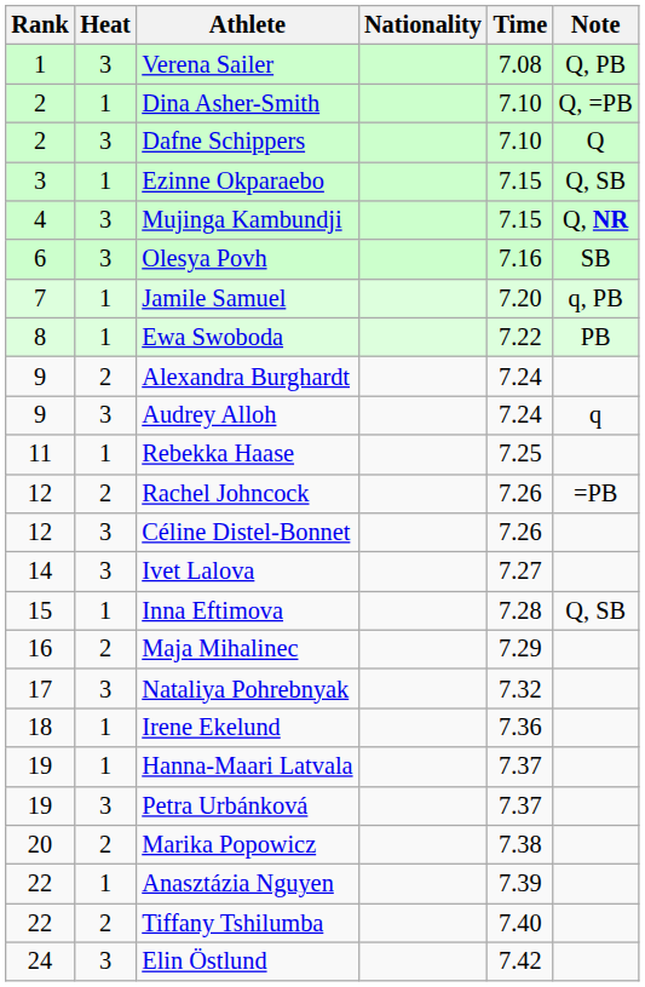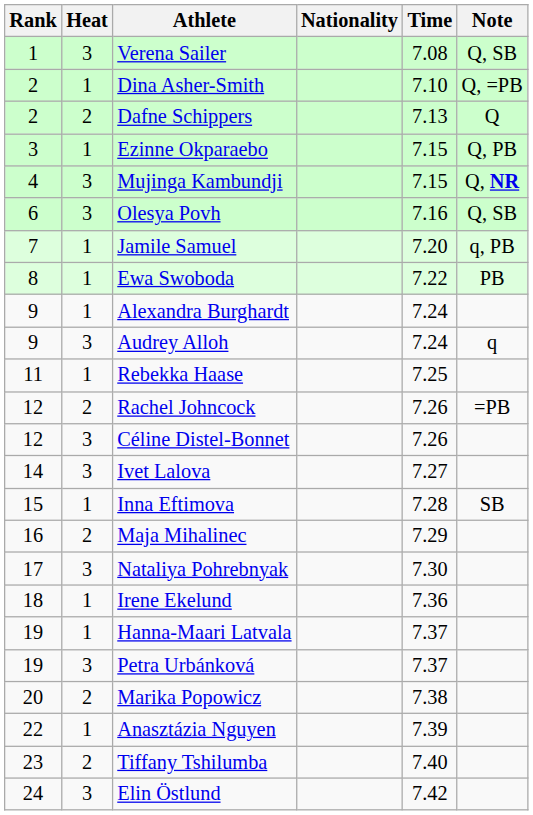 <table class="wikitable sortable" style="text-align:center">
 <tr>
 <th>Rank</th>
 <th>Heat</th>
 <th>Athlete</th>
 <th>Nationality</th>
 <th>Time</th>
 <th>Note</th>
 </tr>
 <tr bgcolor=ccffcc>
 <td>1</td>
 <td>3</td>
 <td align=left><a href='#'>Verena Sailer</a></td>
 <td align=left></td>
 <td>7.08</td>
-<td>Q, PB</td>
+<td>Q, SB</td>
 </tr>
 <tr bgcolor=ccffcc>
 <td>2</td>
 <td>1</td>
 <td align=left><a href='#'>Dina Asher-Smith</a></td>
 <td align=left></td>
 <td>7.10</td>
 <td>Q, =PB</td>
 </tr>
 <tr bgcolor=ccffcc>
 <td>2</td>
-<td>3</td>
+<td>2</td>
 <td align=left><a href='#'>Dafne Schippers</a></td>
 <td align=left></td>
-<td>7.10</td>
+<td>7.13</td>
 <td>Q</td>
 </tr>
 <tr bgcolor=ccffcc>
 <td>3</td>
 <td>1</td>
 <td align=left><a href='#'>Ezinne Okparaebo</a></td>
 <td align=left></td>
 <td>7.15</td>
-<td>Q, SB</td>
+<td>Q, PB</td>
 </tr>
 <tr bgcolor=ccffcc>
 <td>4</td>
 <td>3</td>
 <td align=left><a href='#'>Mujinga Kambundji</a></td>
 <td align=left></td>
 <td>7.15</td>
 <td>Q, <strong><a href='#'>NR</a></strong></td>
 </tr>
 <tr bgcolor=ccffcc>
 <td>6</td>
 <td>3</td>
 <td align=left><a href='#'>Olesya Povh</a></td>
 <td align=left></td>
 <td>7.16</td>
-<td>SB</td>
+<td>Q, SB</td>
 </tr>
 <tr bgcolor=ddffdd>
 <td>7</td>
 <td>1</td>
 <td align=left><a href='#'>Jamile Samuel</a></td>
 <td align=left></td>
 <td>7.20</td>
 <td>q, PB</td>
 </tr>
 <tr bgcolor=ddffdd>
 <td>8</td>
 <td>1</td>
 <td align=left><a href='#'>Ewa Swoboda</a></td>
 <td align=left></td>
 <td>7.22</td>
 <td>PB</td>
 </tr>
 <tr>
 <td>9</td>
-<td>2</td>
+<td>1</td>
 <td align=left><a href='#'>Alexandra Burghardt</a></td>
 <td align=left></td>
 <td>7.24</td>
 <td></td>
 </tr>
 <tr>
 <td>9</td>
 <td>3</td>
 <td align=left><a href='#'>Audrey Alloh</a></td>
 <td align=left></td>
 <td>7.24</td>
 <td>q</td>
 </tr>
 <tr>
 <td>11</td>
 <td>1</td>
 <td align=left><a href='#'>Rebekka Haase</a></td>
 <td align=left></td>
 <td>7.25</td>
 <td></td>
 </tr>
 <tr>
 <td>12</td>
 <td>2</td>
 <td align=left><a href='#'>Rachel Johncock</a></td>
 <td align=left></td>
 <td>7.26</td>
 <td>=PB</td>
 </tr>
 <tr>
 <td>12</td>
 <td>3</td>
 <td align=left><a href='#'>Céline Distel-Bonnet</a></td>
 <td align=left></td>
 <td>7.26</td>
 <td></td>
 </tr>
 <tr>
 <td>14</td>
 <td>3</td>
 <td align=left><a href='#'>Ivet Lalova</a></td>
 <td align=left></td>
 <td>7.27</td>
 <td></td>
 </tr>
 <tr>
 <td>15</td>
 <td>1</td>
 <td align=left><a href='#'>Inna Eftimova</a></td>
 <td align=left></td>
 <td>7.28</td>
-<td>Q, SB</td>
+<td>SB</td>
 </tr>
 <tr>
 <td>16</td>
 <td>2</td>
 <td align=left><a href='#'>Maja Mihalinec</a></td>
 <td align=left></td>
 <td>7.29</td>
 <td></td>
 </tr>
 <tr>
 <td>17</td>
 <td>3</td>
 <td align=left><a href='#'>Nataliya Pohrebnyak</a></td>
 <td align=left></td>
-<td>7.32</td>
+<td>7.30</td>
 <td></td>
 </tr>
 <tr>
 <td>18</td>
 <td>1</td>
 <td align=left><a href='#'>Irene Ekelund</a></td>
 <td align=left></td>
 <td>7.36</td>
 <td></td>
 </tr>
 <tr>
 <td>19</td>
 <td>1</td>
 <td align=left><a href='#'>Hanna-Maari Latvala</a></td>
 <td align=left></td>
 <td>7.37</td>
 <td></td>
 </tr>
 <tr>
 <td>19</td>
 <td>3</td>
 <td align=left><a href='#'>Petra Urbánková</a></td>
 <td align=left></td>
 <td>7.37</td>
 <td></td>
 </tr>
 <tr>
 <td>20</td>
 <td>2</td>
 <td align=left><a href='#'>Marika Popowicz</a></td>
 <td align=left></td>
 <td>7.38</td>
 <td></td>
 </tr>
 <tr>
 <td>22</td>
 <td>1</td>
 <td align=left><a href='#'>Anasztázia Nguyen</a></td>
 <td align=left></td>
 <td>7.39</td>
 <td></td>
 </tr>
 <tr>
-<td>22</td>
+<td>23</td>
 <td>2</td>
 <td align=left><a href='#'>Tiffany Tshilumba</a></td>
 <td align=left></td>
 <td>7.40</td>
 <td></td>
 </tr>
 <tr>
 <td>24</td>
 <td>3</td>
 <td align=left><a href='#'>Elin Östlund</a></td>
 <td align=left></td>
 <td>7.42</td>
 <td></td>
 </tr>
 </table>
